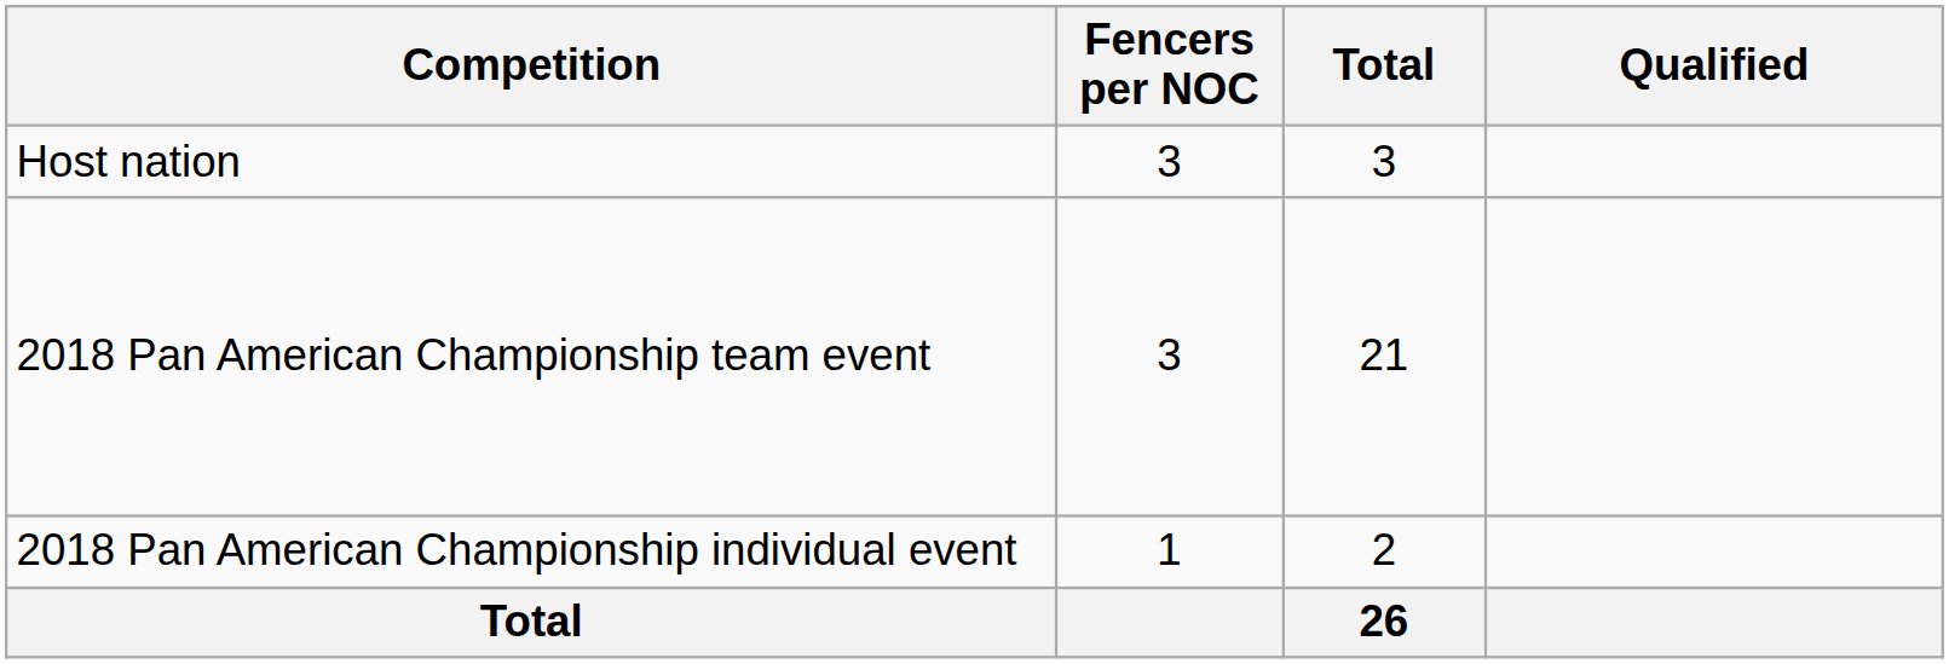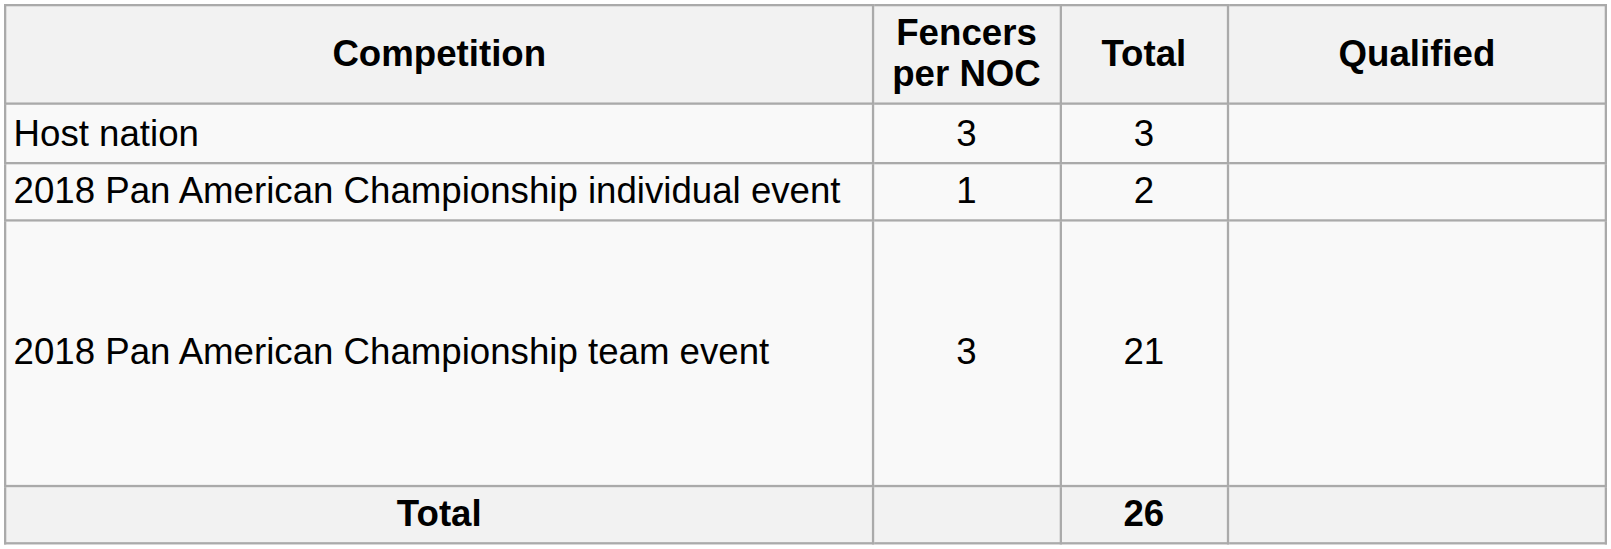 <table class = "wikitable" width=700>
 <tr>
 <th width=500>Competition</th>
 <th width=80>Fencers per NOC</th>
 <th width=80>Total</th>
 <th width=200>Qualified</th>
 </tr>
 <tr>
 <td>Host nation</td>
 <td align="center">3</td>
 <td align="center">3</td>
 <td></td>
 </tr>
 <tr>
+<td>2018 Pan American Championship individual event</td>
+<td align="center">1</td>
+<td align="center">2</td>
+<td><br></td>
+</tr>
+<tr>
 <td>2018 Pan American Championship team event</td>
 <td align="center">3</td>
 <td align="center">21</td>
 <td><br><br><br><br><br><br></td>
-</tr>
-<tr>
-<td>2018 Pan American Championship individual event</td>
-<td align="center">1</td>
-<td align="center">2</td>
-<td><br></td>
 </tr>
 <tr>
 <th>Total</th>
 <th></th>
 <th>26</th>
 <th></th>
 </tr>
 </table>
